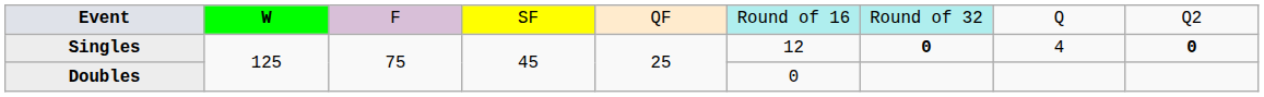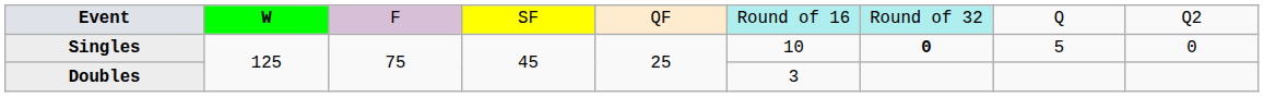 <table class=wikitable style=font-size:90%;text-align:center>
 <tr>
 <td style="width:130px; background:#dfe2e9;"><strong>Event</strong></td>
 <td style="width:80px; background:lime;"><strong>W</strong></td>
 <td style="width:85px; background:thistle;">F</td>
 <td style="width:85px; background:#ff0;">SF</td>
 <td style="width:85px; background:#ffebcd;">QF</td>
 <td style="width:85px; background:#afeeee;">Round of 16</td>
 <td style="width:85px; background:#afeeee;">Round of 32</td>
 <td width=85>Q</td>
 <td width=85>Q2</td>
 </tr>
 <tr>
 <th style="background:#ededed;">Singles</th>
 <td rowspan=2>125</td>
 <td rowspan=2>75</td>
 <td rowspan=2>45</td>
 <td rowspan=2>25</td>
-<td>12</td>
+<td>10</td>
 <td><strong>0</strong></td>
-<td>4</td>
-<td><strong>0</strong></td>
+<td>5</td>
+<td>0</td>
 </tr>
 <tr>
 <th style="background:#ededed;">Doubles</th>
-<td>0</td>
+<td>3</td>
 <td></td>
 <td></td>
 <td></td>
 </tr>
 </table>
